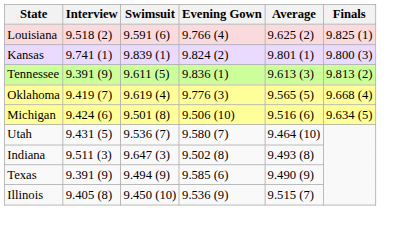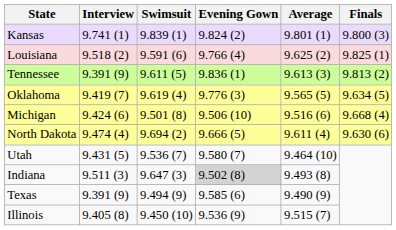 <table class="wikitable sortable collapsible">
 <tr>
 <th>State</th>
 <th>Interview</th>
 <th>Swimsuit</th>
 <th>Evening Gown</th>
 <th>Average</th>
 <th>Finals</th>
 </tr>
 <tr>
+<td style="background-color:#eadafd;">Kansas</td>
+<td style="background-color:#eadafd;">9.741 (1)</td>
+<td style="background-color:#eadafd;">9.839 (1)</td>
+<td style="background-color:#eadafd;">9.824 (2)</td>
+<td style="background-color:#eadafd;">9.801 (1)</td>
+<td style="background-color:#eadafd;">9.800 (3)</td>
+</tr>
+<tr>
 <td style="background-color:#FADADD;">Louisiana</td>
 <td style="background-color:#FADADD;">9.518 (2)</td>
 <td style="background-color:#FADADD;">9.591 (6)</td>
 <td style="background-color:#FADADD;">9.766 (4)</td>
 <td style="background-color:#FADADD;">9.625 (2)</td>
 <td style="background-color:#FADADD;">9.825 (1)</td>
-</tr>
-<tr>
-<td style="background-color:#eadafd;">Kansas</td>
-<td style="background-color:#eadafd;">9.741 (1)</td>
-<td style="background-color:#eadafd;">9.839 (1)</td>
-<td style="background-color:#eadafd;">9.824 (2)</td>
-<td style="background-color:#eadafd;">9.801 (1)</td>
-<td style="background-color:#eadafd;">9.800 (3)</td>
 </tr>
 <tr>
 <td style="background-color:#ccff99;">Tennessee</td>
 <td style="background-color:#ccff99;">9.391 (9)</td>
 <td style="background-color:#ccff99;">9.611 (5)</td>
 <td style="background-color:#ccff99;">9.836 (1)</td>
 <td style="background-color:#ccff99;">9.613 (3)</td>
 <td style="background-color:#ccff99;">9.813 (2)</td>
 </tr>
 <tr>
 <td style="background-color:#ffff99;">Oklahoma</td>
 <td style="background-color:#ffff99;">9.419 (7)</td>
 <td style="background-color:#ffff99;">9.619 (4)</td>
 <td style="background-color:#ffff99;">9.776 (3)</td>
 <td style="background-color:#ffff99;">9.565 (5)</td>
-<td style="background-color:#ffff99;">9.668 (4)</td>
+<td style="background-color:#ffff99;">9.634 (5)</td>
 </tr>
 <tr>
 <td style="background-color:#ffff99;">Michigan</td>
 <td style="background-color:#ffff99;">9.424 (6)</td>
 <td style="background-color:#ffff99;">9.501 (8)</td>
 <td style="background-color:#ffff99;">9.506 (10)</td>
 <td style="background-color:#ffff99;">9.516 (6)</td>
-<td style="background-color:#ffff99;">9.634 (5)</td>
+<td style="background-color:#ffff99;">9.668 (4)</td>
+</tr>
+<tr>
+<td style="background-color:#ffff99;">North Dakota</td>
+<td style="background-color:#ffff99;">9.474 (4)</td>
+<td style="background-color:#ffff99;">9.694 (2)</td>
+<td style="background-color:#ffff99;">9.666 (5)</td>
+<td style="background-color:#ffff99;">9.611 (4)</td>
+<td style="background-color:#ffff99;">9.630 (6)</td>
 </tr>
 <tr>
 <td>Utah</td>
 <td>9.431 (5)</td>
 <td>9.536 (7)</td>
 <td>9.580 (7)</td>
 <td>9.464 (10)</td>
 </tr>
 <tr>
 <td>Indiana</td>
 <td 9.349 (10)>9.511 (3)</td>
 <td>9.647 (3)</td>
-<td>9.502 (8)</td>
+<td style="background: lightgrey;">9.502 (8)</td>
 <td>9.493 (8)</td>
 </tr>
 <tr>
 <td>Texas</td>
 <td>9.391 (9)</td>
 <td>9.494 (9)</td>
 <td>9.585 (6)</td>
 <td>9.490 (9)</td>
 </tr>
 <tr>
 <td>Illinois</td>
 <td>9.405 (8)</td>
 <td>9.450 (10)</td>
 <td>9.536 (9)</td>
 <td>9.515 (7)</td>
 </tr>
 </table>
